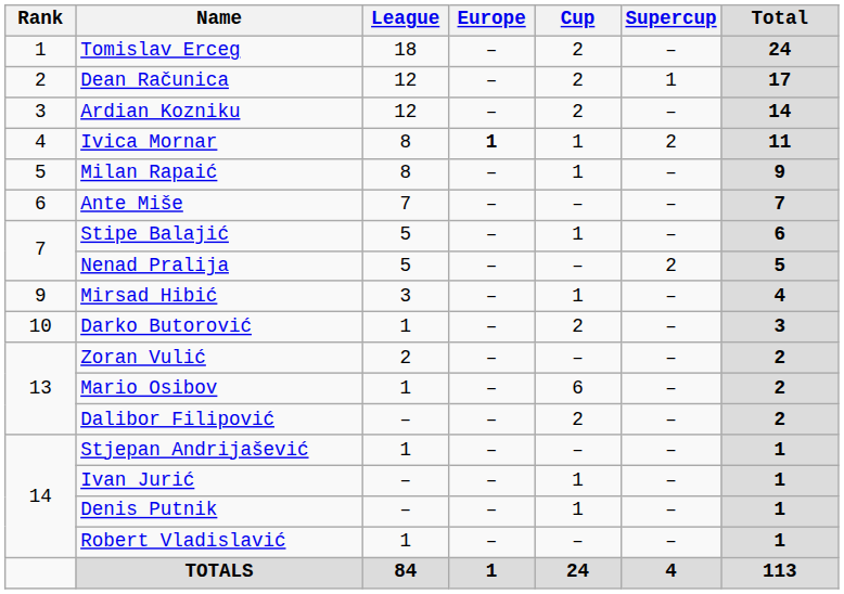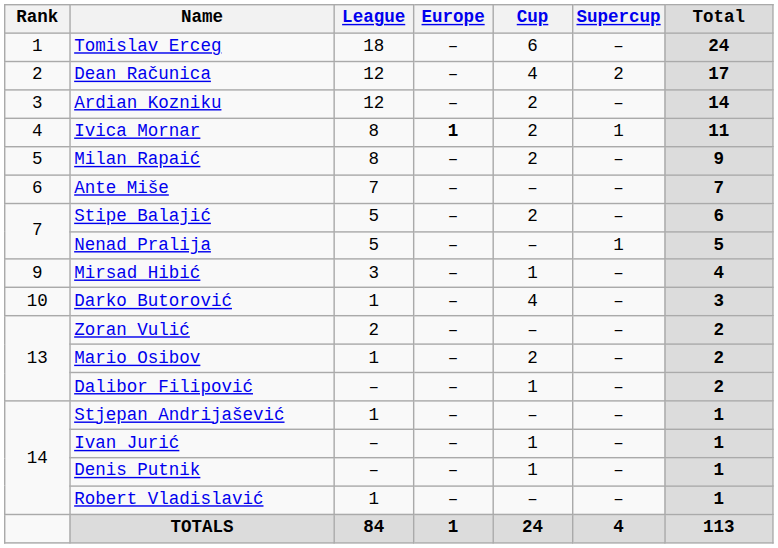 <table class="wikitable" style="font-size: 95%; text-align: center;">
 <tr>
 <th width=40>Rank</th>
 <th width=180>Name</th>
 <th width=50><a href='#'>League</a></th>
 <th width=50><a href='#'>Europe</a></th>
 <th width=50><a href='#'>Cup</a></th>
 <th width=50><a href='#'>Supercup</a></th>
 <th width=70 style="background: #DCDCDC">Total</th>
 </tr>
 <tr>
 <td rowspan=1>1</td>
 <td style="text-align:left;"> <a href='#'>Tomislav Erceg</a></td>
 <td>18</td>
 <td>–</td>
-<td>2</td>
+<td>6</td>
 <td>–</td>
 <th style="background: #DCDCDC">24</th>
 </tr>
 <tr>
 <td rowspan=1>2</td>
 <td style="text-align:left;"> <a href='#'>Dean Računica</a></td>
 <td>12</td>
 <td>–</td>
+<td>4</td>
 <td>2</td>
-<td>1</td>
 <th style="background: #DCDCDC">17</th>
 </tr>
 <tr>
 <td rowspan=1>3</td>
 <td style="text-align:left;"> <a href='#'>Ardian Kozniku</a></td>
 <td>12</td>
 <td>–</td>
 <td>2</td>
 <td>–</td>
 <th style="background: #DCDCDC">14</th>
 </tr>
 <tr>
 <td rowspan=1>4</td>
 <td style="text-align:left;"> <a href='#'>Ivica Mornar</a></td>
 <td>8</td>
 <td><strong>1</strong></td>
+<td>2</td>
 <td>1</td>
-<td>2</td>
 <th style="background: #DCDCDC">11</th>
 </tr>
 <tr>
 <td rowspan=1>5</td>
 <td style="text-align:left;"> <a href='#'>Milan Rapaić</a></td>
 <td>8</td>
 <td>–</td>
-<td>1</td>
+<td>2</td>
 <td>–</td>
 <th style="background: #DCDCDC">9</th>
 </tr>
 <tr>
 <td rowspan=1>6</td>
 <td style="text-align:left;"> <a href='#'>Ante Miše</a></td>
 <td>7</td>
 <td>–</td>
 <td>–</td>
 <td>–</td>
 <th style="background: #DCDCDC">7</th>
 </tr>
 <tr>
 <td rowspan=2>7</td>
 <td style="text-align:left;"> <a href='#'>Stipe Balajić</a></td>
 <td>5</td>
 <td>–</td>
-<td>1</td>
+<td>2</td>
 <td>–</td>
 <th style="background: #DCDCDC">6</th>
 </tr>
 <tr>
 <td style="text-align:left;"> <a href='#'>Nenad Pralija</a></td>
 <td>5</td>
 <td>–</td>
 <td>–</td>
-<td>2</td>
+<td>1</td>
 <th style="background: #DCDCDC">5</th>
 </tr>
 <tr>
 <td rowspan=1>9</td>
 <td style="text-align:left;"> <a href='#'>Mirsad Hibić</a></td>
 <td>3</td>
 <td>–</td>
 <td>1</td>
 <td>–</td>
 <th style="background: #DCDCDC">4</th>
 </tr>
 <tr>
 <td rowspan=1>10</td>
 <td style="text-align:left;"> <a href='#'>Darko Butorović</a></td>
 <td>1</td>
 <td>–</td>
-<td>2</td>
+<td>4</td>
 <td>–</td>
 <th style="background: #DCDCDC">3</th>
 </tr>
 <tr>
 <td rowspan=3>13</td>
 <td style="text-align:left;"> <a href='#'>Zoran Vulić</a></td>
 <td>2</td>
 <td>–</td>
 <td>–</td>
 <td>–</td>
 <th style="background: #DCDCDC">2</th>
 </tr>
 <tr>
 <td style="text-align:left;"> <a href='#'>Mario Osibov</a></td>
 <td>1</td>
 <td>–</td>
-<td>6</td>
+<td>2</td>
 <td>–</td>
 <th style="background: #DCDCDC">2</th>
 </tr>
 <tr>
 <td style="text-align:left;"> <a href='#'>Dalibor Filipović</a></td>
 <td>–</td>
 <td>–</td>
-<td>2</td>
+<td>1</td>
 <td>–</td>
 <th style="background: #DCDCDC">2</th>
 </tr>
 <tr>
 <td rowspan=4>14</td>
 <td style="text-align:left;"> <a href='#'>Stjepan Andrijašević</a></td>
 <td>1</td>
 <td>–</td>
 <td>–</td>
 <td>–</td>
 <th style="background: #DCDCDC">1</th>
 </tr>
 <tr>
 <td style="text-align:left;"> <a href='#'>Ivan Jurić</a></td>
 <td>–</td>
 <td>–</td>
 <td>1</td>
 <td>–</td>
 <th style="background: #DCDCDC">1</th>
 </tr>
 <tr>
 <td style="text-align:left;"> <a href='#'>Denis Putnik</a></td>
 <td>–</td>
 <td>–</td>
 <td>1</td>
 <td>–</td>
 <th style="background: #DCDCDC">1</th>
 </tr>
 <tr>
 <td style="text-align:left;"> <a href='#'>Robert Vladislavić</a></td>
 <td>1</td>
 <td>–</td>
 <td>–</td>
 <td>–</td>
 <th style="background: #DCDCDC">1</th>
 </tr>
 <tr>
 <td></td>
 <th style="background: #DCDCDC">TOTALS</th>
 <th style="background: #DCDCDC">84</th>
 <th style="background: #DCDCDC">1</th>
 <th style="background: #DCDCDC">24</th>
 <th style="background: #DCDCDC">4</th>
 <th style="background: #DCDCDC">113</th>
 </tr>
 </table>
